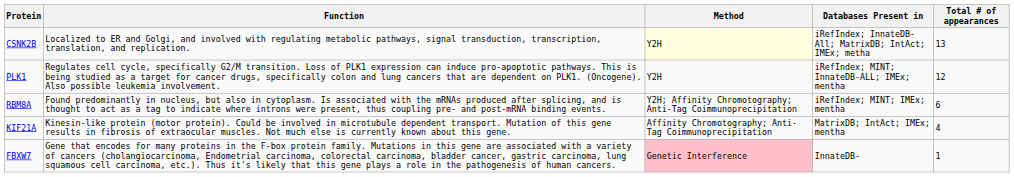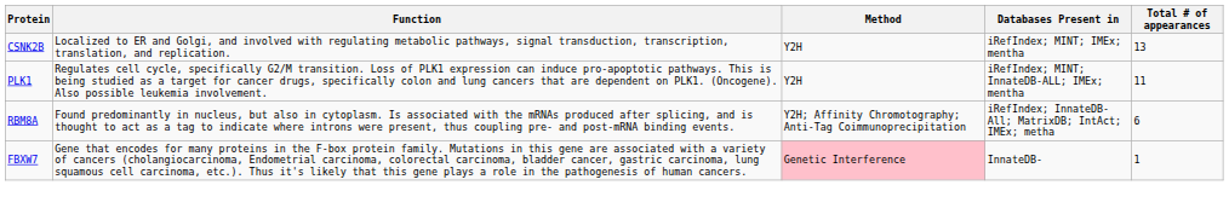 <table class="wikitable">
 <tr>
 <th>Protein</th>
 <th>Function</th>
 <th>Method</th>
 <th>Databases Present in</th>
 <th>Total # of appearances</th>
 </tr>
 <tr>
 <td><a href='#'>CSNK2B</a></td>
 <td>Localized to ER and Golgi, and involved with regulating metabolic pathways, signal transduction, transcription, translation, and replication.</td>
-<td style="background: lightyellow;">Y2H</td>
-<td>iRefIndex; InnateDB-All; MatrixDB; IntAct; IMEx; metha</td>
+<td>Y2H</td>
+<td>iRefIndex; MINT; IMEx; mentha</td>
 <td>13</td>
 </tr>
 <tr>
 <td><a href='#'>PLK1</a></td>
 <td>Regulates cell cycle, specifically G2/M transition. Loss of PLK1 expression can induce pro-apoptotic pathways. This is being studied as a target for cancer drugs, specifically colon and lung cancers that are dependent on PLK1. (Oncogene). Also possible leukemia involvement.</td>
 <td>Y2H</td>
 <td>iRefIndex; MINT; InnateDB-ALL; IMEx; mentha</td>
-<td>12</td>
+<td>11</td>
 </tr>
 <tr>
 <td><a href='#'>RBM8A</a></td>
 <td>Found predominantly in nucleus, but also in cytoplasm. Is associated with the mRNAs produced after splicing, and is thought to act as a tag to indicate where introns were present, thus coupling pre- and post-mRNA binding events.</td>
 <td>Y2H; Affinity Chromotography; Anti-Tag Coimmunoprecipitation</td>
-<td>iRefIndex; MINT; IMEx; mentha</td>
+<td>iRefIndex; InnateDB-All; MatrixDB; IntAct; IMEx; metha</td>
 <td>6</td>
-</tr>
-<tr>
-<td><a href='#'>KIF21A</a></td>
-<td>Kinesin-like protein (motor protein). Could be involved in microtubule dependent transport. Mutation of this gene results in fibrosis of extraocular muscles. Not much else is currently known about this gene.</td>
-<td>Affinity Chromotography; Anti-Tag Coimmunoprecipitation</td>
-<td>MatrixDB; IntAct; IMEx; mentha</td>
-<td>4</td>
 </tr>
 <tr>
 <td><a href='#'>FBXW7</a></td>
 <td>Gene that encodes for many proteins in the F-box protein family. Mutations in this gene are associated with a variety of cancers (cholangiocarcinoma, Endometrial carcinoma, colorectal carcinoma, bladder cancer, gastric carcinoma, lung squamous cell carcinoma, etc.). Thus it's likely that this gene plays a role in the pathogenesis of human cancers.</td>
 <td style="background: pink;">Genetic Interference</td>
 <td>InnateDB-</td>
 <td>1</td>
 </tr>
 </table>
